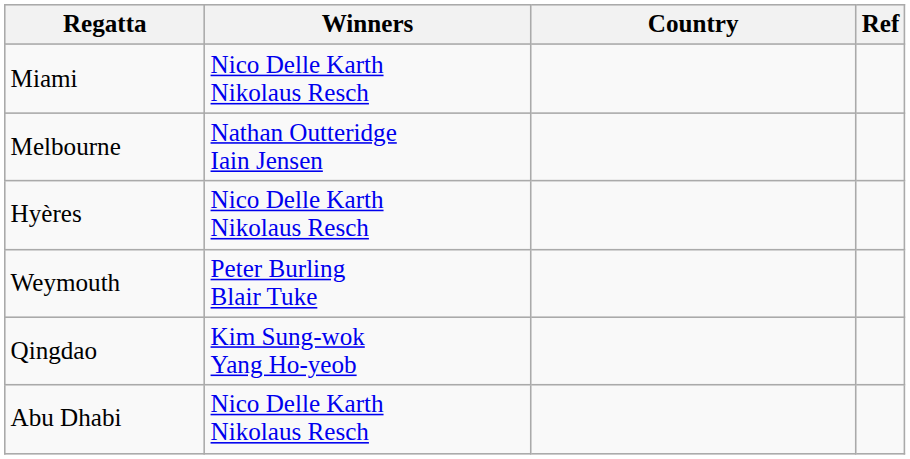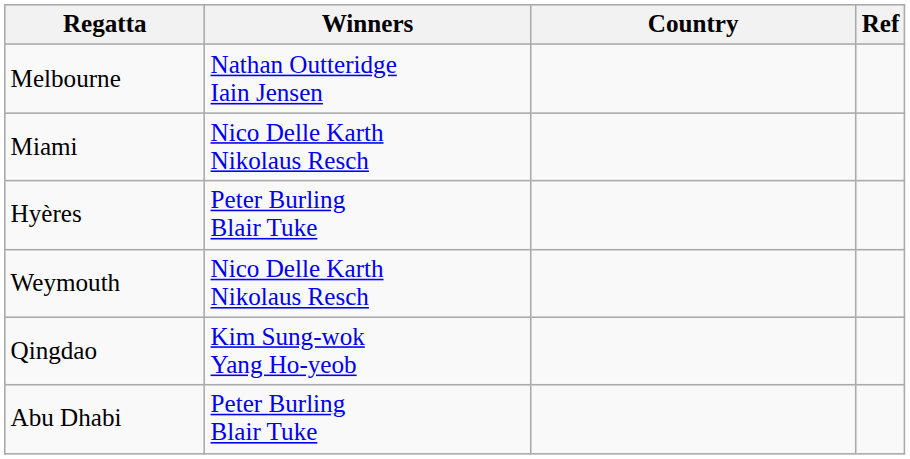 <table class="wikitable">
 <tr>
 <th width=120>Regatta</th>
 <th width=200px>Winners</th>
 <th width=200px>Country</th>
 <th>Ref</th>
 </tr>
 <tr>
+<td>Melbourne</td>
+<td><a href='#'>Nathan Outteridge</a><br><a href='#'>Iain Jensen</a></td>
+<td></td>
+<td></td>
+</tr>
+<tr>
 <td>Miami</td>
 <td><a href='#'>Nico Delle Karth</a><br><a href='#'>Nikolaus Resch</a></td>
 <td></td>
 <td></td>
 </tr>
 <tr>
-<td>Melbourne</td>
-<td><a href='#'>Nathan Outteridge</a><br><a href='#'>Iain Jensen</a></td>
-<td></td>
-<td></td>
-</tr>
-<tr>
 <td>Hyères</td>
-<td><a href='#'>Nico Delle Karth</a><br><a href='#'>Nikolaus Resch</a></td>
+<td><a href='#'>Peter Burling</a><br><a href='#'>Blair Tuke</a></td>
 <td></td>
 <td></td>
 </tr>
 <tr>
 <td>Weymouth</td>
-<td><a href='#'>Peter Burling</a><br><a href='#'>Blair Tuke</a></td>
+<td><a href='#'>Nico Delle Karth</a><br><a href='#'>Nikolaus Resch</a></td>
 <td></td>
 <td></td>
 </tr>
 <tr>
 <td>Qingdao</td>
 <td><a href='#'>Kim Sung-wok</a><br><a href='#'>Yang Ho-yeob</a></td>
 <td></td>
 <td></td>
 </tr>
 <tr>
 <td>Abu Dhabi</td>
-<td><a href='#'>Nico Delle Karth</a><br><a href='#'>Nikolaus Resch</a></td>
+<td><a href='#'>Peter Burling</a><br><a href='#'>Blair Tuke</a></td>
 <td></td>
 <td></td>
 </tr>
 </table>
